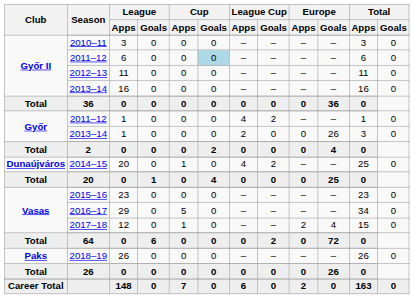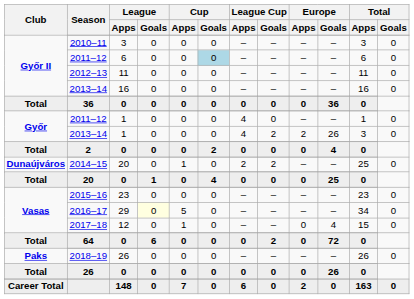 <table class="wikitable" style="font-size:90%; text-align: center;">
 <tr>
 <th rowspan="2">Club</th>
 <th rowspan="2">Season</th>
 <th colspan="2">League</th>
 <th colspan="2">Cup</th>
 <th colspan="2">League Cup</th>
 <th colspan="2">Europe</th>
 <th colspan="2">Total</th>
 </tr>
 <tr>
 <th>Apps</th>
 <th>Goals</th>
 <th>Apps</th>
 <th>Goals</th>
 <th>Apps</th>
 <th>Goals</th>
 <th>Apps</th>
 <th>Goals</th>
 <th>Apps</th>
 <th>Goals</th>
 </tr>
 <tr ||-||-||-|->
 <td rowspan="6" valign="center"><strong><a href='#'>Győr II</a></strong></td>
 </tr>
 <tr>
 <td><a href='#'>2010–11</a></td>
 <td>3</td>
 <td>0</td>
 <td>0</td>
 <td>0</td>
 <td>–</td>
 <td>–</td>
 <td>–</td>
 <td>–</td>
 <td>3</td>
 <td>0</td>
 </tr>
 <tr>
 <td><a href='#'>2011–12</a></td>
 <td>6</td>
 <td>0</td>
 <td>0</td>
 <td style="background: lightblue;">0</td>
 <td>–</td>
 <td>–</td>
 <td>–</td>
 <td>–</td>
 <td>6</td>
 <td>0</td>
 </tr>
 <tr>
 <td><a href='#'>2012–13</a></td>
 <td>11</td>
 <td>0</td>
 <td>0</td>
 <td>0</td>
 <td>–</td>
 <td>–</td>
 <td>–</td>
 <td>–</td>
 <td>11</td>
 <td>0</td>
 </tr>
 <tr>
 <td><a href='#'>2013–14</a></td>
 <td>16</td>
 <td>0</td>
 <td>0</td>
 <td>0</td>
 <td>–</td>
 <td>–</td>
 <td>–</td>
 <td>–</td>
 <td>16</td>
 <td>0</td>
 </tr>
 <tr>
 </tr>
 <tr style="font-weight:bold; background-color:#eeeeee;">
 <td>Total</td>
 <td>36</td>
 <td>0</td>
 <td>0</td>
 <td>0</td>
 <td>0</td>
 <td>0</td>
 <td>0</td>
 <td>0</td>
 <td>36</td>
 <td>0</td>
 </tr>
 <tr>
 <td rowspan="4" valign="center"><strong><a href='#'>Győr</a></strong></td>
 </tr>
 <tr>
 <td><a href='#'>2011–12</a></td>
 <td>1</td>
 <td>0</td>
 <td>0</td>
 <td>0</td>
 <td>4</td>
-<td>2</td>
+<td>0</td>
 <td>–</td>
 <td>–</td>
 <td>1</td>
 <td>0</td>
 </tr>
 <tr>
 <td><a href='#'>2013–14</a></td>
 <td>1</td>
 <td>0</td>
 <td>0</td>
 <td>0</td>
+<td>4</td>
 <td>2</td>
-<td>0</td>
-<td>0</td>
+<td>2</td>
 <td>26</td>
 <td>3</td>
 <td>0</td>
 </tr>
 <tr>
 </tr>
 <tr style="font-weight:bold; background-color:#eeeeee;">
 <td>Total</td>
 <td>2</td>
 <td>0</td>
 <td>0</td>
 <td>0</td>
 <td>2</td>
 <td>0</td>
 <td>0</td>
 <td>0</td>
 <td>4</td>
 <td>0</td>
 </tr>
 <tr>
 <td rowspan="3" valign="center"><strong><a href='#'>Dunaújváros</a></strong></td>
 </tr>
 <tr>
 <td><a href='#'>2014–15</a></td>
 <td>20</td>
 <td>0</td>
 <td>1</td>
 <td>0</td>
-<td>4</td>
+<td>2</td>
 <td>2</td>
 <td>–</td>
 <td>–</td>
 <td>25</td>
 <td>0</td>
 </tr>
 <tr>
 </tr>
 <tr style="font-weight:bold; background-color:#eeeeee;">
 <td>Total</td>
 <td>20</td>
 <td>0</td>
 <td>1</td>
 <td>0</td>
 <td>4</td>
 <td>0</td>
 <td>0</td>
 <td>0</td>
 <td>25</td>
 <td>0</td>
 </tr>
 <tr>
 <td rowspan="5" valign="center"><strong><a href='#'>Vasas</a></strong></td>
 </tr>
 <tr>
 <td><a href='#'>2015–16</a></td>
 <td>23</td>
 <td>0</td>
 <td>0</td>
 <td>0</td>
 <td>–</td>
 <td>–</td>
 <td>–</td>
 <td>–</td>
 <td>23</td>
 <td>0</td>
 </tr>
 <tr>
 <td><a href='#'>2016–17</a></td>
 <td>29</td>
-<td>0</td>
+<td style="background: lightyellow;">0</td>
 <td>5</td>
 <td>0</td>
 <td>–</td>
 <td>–</td>
 <td>–</td>
 <td>–</td>
 <td>34</td>
 <td>0</td>
 </tr>
 <tr>
 <td><a href='#'>2017–18</a></td>
 <td>12</td>
 <td>0</td>
 <td>1</td>
 <td>0</td>
 <td>–</td>
 <td>–</td>
-<td>2</td>
+<td>0</td>
 <td>4</td>
 <td>15</td>
 <td>0</td>
 </tr>
 <tr>
 </tr>
 <tr style="font-weight:bold; background-color:#eeeeee;">
 <td>Total</td>
 <td>64</td>
 <td>0</td>
 <td>6</td>
 <td>0</td>
 <td>0</td>
 <td>0</td>
 <td>2</td>
 <td>0</td>
 <td>72</td>
 <td>0</td>
 </tr>
 <tr>
 <td rowspan="3" valign="center"><strong><a href='#'>Paks</a></strong></td>
 </tr>
 <tr>
 <td><a href='#'>2018–19</a></td>
 <td>26</td>
 <td>0</td>
 <td>0</td>
 <td>0</td>
 <td>–</td>
 <td>–</td>
 <td>–</td>
 <td>–</td>
 <td>26</td>
 <td>0</td>
 </tr>
 <tr>
 </tr>
 <tr style="font-weight:bold; background-color:#eeeeee;">
 <td>Total</td>
 <td>26</td>
 <td>0</td>
 <td>0</td>
 <td>0</td>
 <td>0</td>
 <td>0</td>
 <td>0</td>
 <td>0</td>
 <td>26</td>
 <td>0</td>
 </tr>
 <tr>
 </tr>
 <tr style="font-weight:bold; background-color:#eeeeee;">
 <td rowspan="1" valign="top"><strong>Career Total</strong></td>
 <td></td>
 <td><strong>148</strong></td>
 <td><strong>0</strong></td>
 <td><strong>7</strong></td>
 <td><strong>0</strong></td>
 <td><strong>6</strong></td>
 <td><strong>0</strong></td>
 <td><strong>2</strong></td>
 <td><strong>0</strong></td>
 <td><strong>163</strong></td>
 <td><strong>0</strong></td>
 </tr>
 </table>
